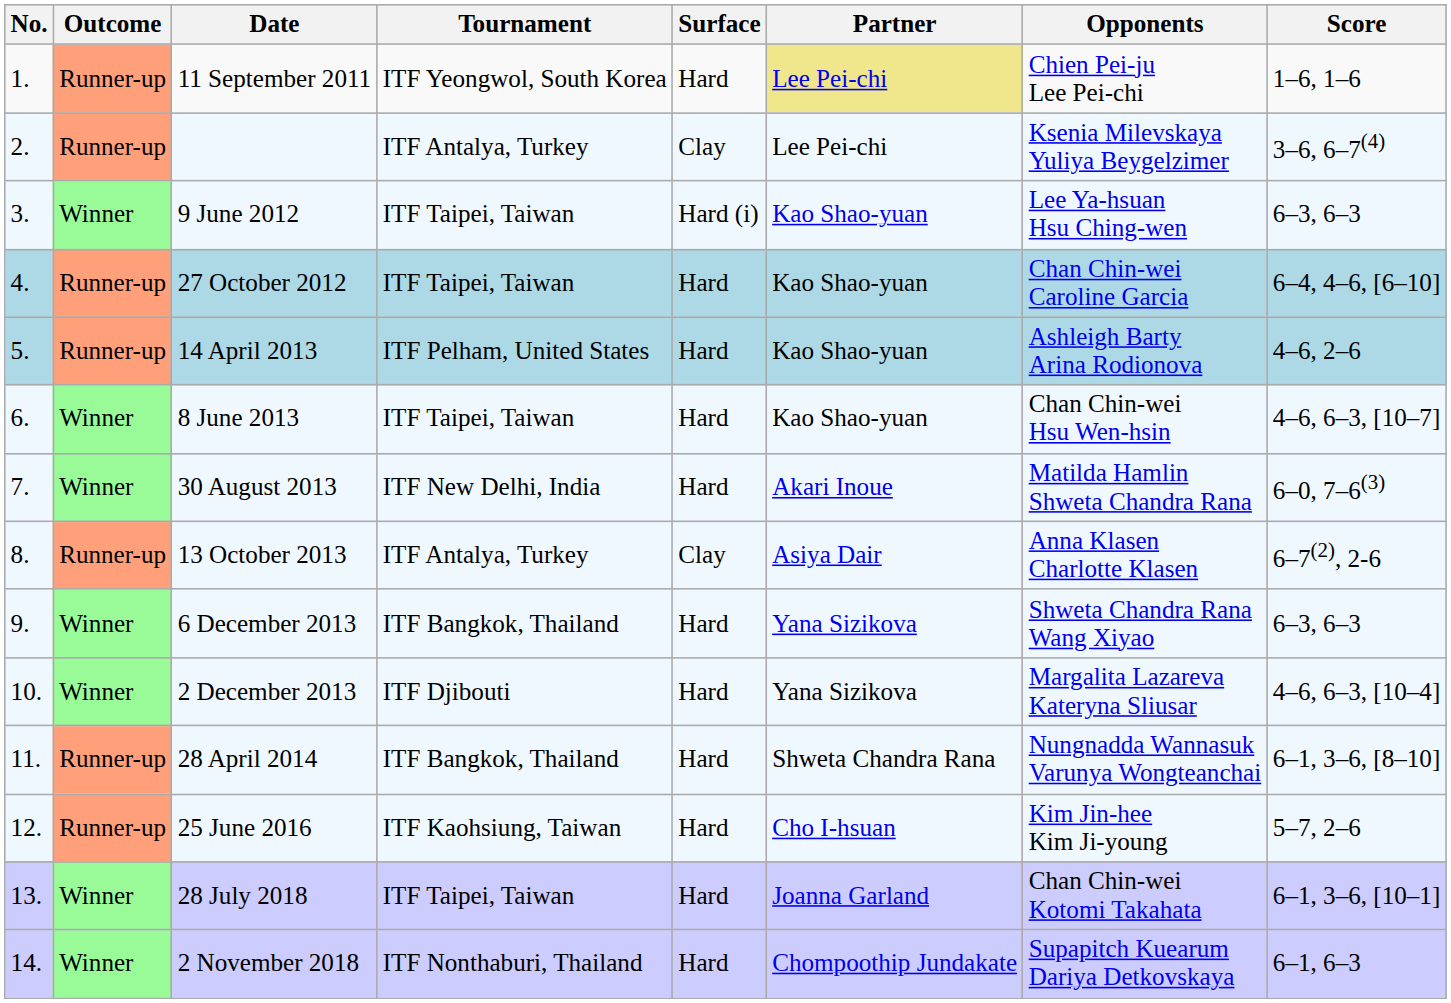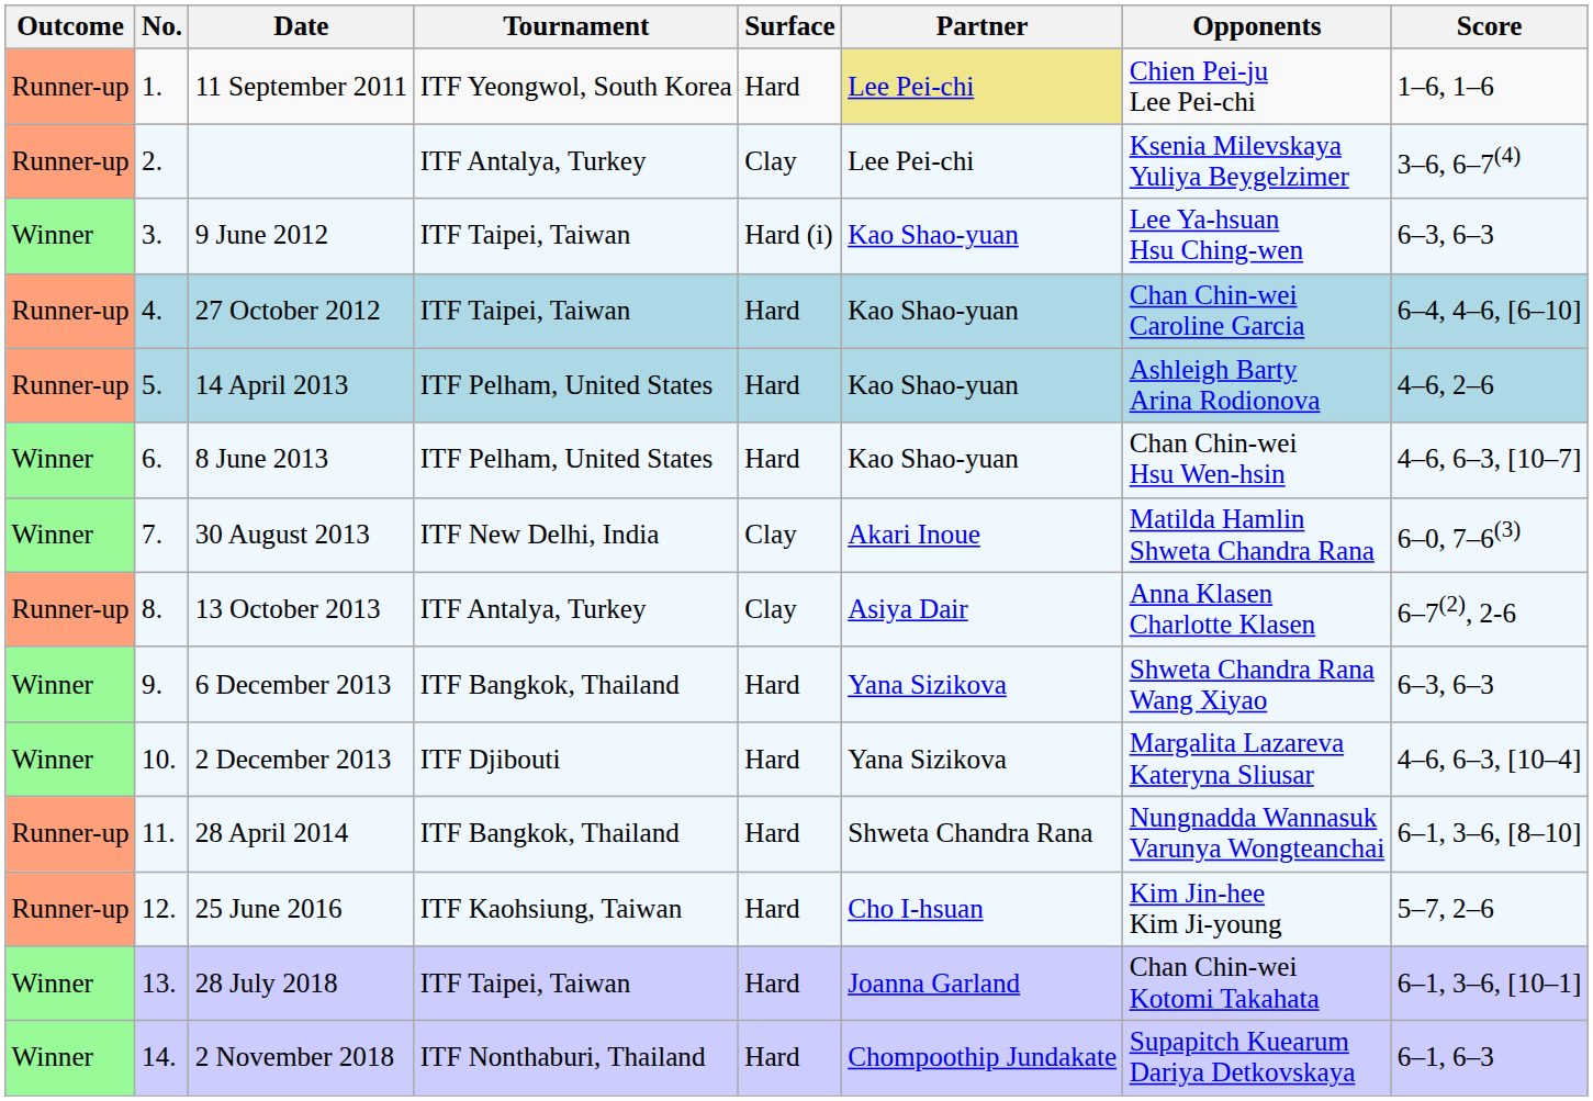 <table class="sortable wikitable">
 <tr>
+<th>Outcome</th>
 <th>No.</th>
-<th>Outcome</th>
 <th>Date</th>
 <th>Tournament</th>
 <th>Surface</th>
 <th>Partner</th>
 <th>Opponents</th>
 <th class="unsortable">Score</th>
 </tr>
 <tr>
+<td bgcolor="FFA07A">Runner-up</td>
 <td>1.</td>
-<td bgcolor="FFA07A">Runner-up</td>
 <td>11 September 2011</td>
 <td>ITF Yeongwol, South Korea</td>
 <td>Hard</td>
 <td style="background: khaki;"> <a href='#'>Lee Pei-chi</a></td>
 <td> <a href='#'>Chien Pei-ju</a> <br>  Lee Pei-chi</td>
 <td>1–6, 1–6</td>
 </tr>
 <tr style="background:#f0f8ff;">
+<td bgcolor="FFA07A">Runner-up</td>
 <td>2.</td>
-<td bgcolor="FFA07A">Runner-up</td>
 <td></td>
 <td>ITF Antalya, Turkey</td>
 <td>Clay</td>
 <td> Lee Pei-chi</td>
 <td> <a href='#'>Ksenia Milevskaya</a> <br>  <a href='#'>Yuliya Beygelzimer</a></td>
 <td>3–6, 6–7<sup>(4)</sup></td>
 </tr>
 <tr style="background:#f0f8ff;">
+<td style="background:#98fb98;">Winner</td>
 <td>3.</td>
-<td style="background:#98fb98;">Winner</td>
 <td>9 June 2012</td>
 <td>ITF Taipei, Taiwan</td>
 <td>Hard (i)</td>
 <td> <a href='#'>Kao Shao-yuan</a></td>
 <td> <a href='#'>Lee Ya-hsuan</a> <br>  <a href='#'>Hsu Ching-wen</a></td>
 <td>6–3, 6–3</td>
 </tr>
 <tr style="background:lightblue;">
+<td style="background:#ffa07a;">Runner-up</td>
 <td>4.</td>
-<td style="background:#ffa07a;">Runner-up</td>
 <td>27 October 2012</td>
 <td>ITF Taipei, Taiwan</td>
 <td>Hard</td>
 <td> Kao Shao-yuan</td>
 <td> <a href='#'>Chan Chin-wei</a> <br>  <a href='#'>Caroline Garcia</a></td>
 <td>6–4, 4–6, [6–10]</td>
 </tr>
 <tr style="background:lightblue;">
+<td style="background:#ffa07a;">Runner-up</td>
 <td>5.</td>
-<td style="background:#ffa07a;">Runner-up</td>
 <td>14 April 2013</td>
 <td>ITF Pelham, United States</td>
 <td>Hard</td>
 <td> Kao Shao-yuan</td>
 <td> <a href='#'>Ashleigh Barty</a> <br>  <a href='#'>Arina Rodionova</a></td>
 <td>4–6, 2–6</td>
 </tr>
 <tr style="background:#f0f8ff;">
+<td style="background:#98fb98;">Winner</td>
 <td>6.</td>
-<td style="background:#98fb98;">Winner</td>
 <td>8 June 2013</td>
-<td>ITF Taipei, Taiwan</td>
+<td>ITF Pelham, United States</td>
 <td>Hard</td>
 <td> Kao Shao-yuan</td>
 <td> Chan Chin-wei <br>  <a href='#'>Hsu Wen-hsin</a></td>
 <td>4–6, 6–3, [10–7]</td>
 </tr>
 <tr style="background:#f0f8ff;">
+<td style="background:#98fb98;">Winner</td>
 <td>7.</td>
-<td style="background:#98fb98;">Winner</td>
 <td>30 August 2013</td>
 <td>ITF New Delhi, India</td>
-<td>Hard</td>
+<td>Clay</td>
 <td> <a href='#'>Akari Inoue</a></td>
 <td> <a href='#'>Matilda Hamlin</a> <br>  <a href='#'>Shweta Chandra Rana</a></td>
 <td>6–0, 7–6<sup>(3)</sup></td>
 </tr>
 <tr style="background:#f0f8ff;">
+<td style="background:#ffa07a;">Runner-up</td>
 <td>8.</td>
-<td style="background:#ffa07a;">Runner-up</td>
 <td>13 October 2013</td>
 <td>ITF Antalya, Turkey</td>
 <td>Clay</td>
 <td> <a href='#'>Asiya Dair</a></td>
 <td> <a href='#'>Anna Klasen</a> <br>  <a href='#'>Charlotte Klasen</a></td>
 <td>6–7<sup>(2)</sup>, 2-6</td>
 </tr>
 <tr style="background:#f0f8ff;">
+<td style="background:#98fb98;">Winner</td>
 <td>9.</td>
-<td style="background:#98fb98;">Winner</td>
 <td>6 December 2013</td>
 <td>ITF Bangkok, Thailand</td>
 <td>Hard</td>
 <td> <a href='#'>Yana Sizikova</a></td>
 <td> <a href='#'>Shweta Chandra Rana</a> <br>  <a href='#'>Wang Xiyao</a></td>
 <td>6–3, 6–3</td>
 </tr>
 <tr style="background:#f0f8ff;">
+<td style="background:#98fb98;">Winner</td>
 <td>10.</td>
-<td style="background:#98fb98;">Winner</td>
 <td>2 December 2013</td>
 <td>ITF Djibouti</td>
 <td>Hard</td>
 <td> Yana Sizikova</td>
 <td> <a href='#'>Margalita Lazareva</a> <br>  <a href='#'>Kateryna Sliusar</a></td>
 <td>4–6, 6–3, [10–4]</td>
 </tr>
 <tr style="background:#f0f8ff;">
+<td style="background:#ffa07a;">Runner-up</td>
 <td>11.</td>
-<td style="background:#ffa07a;">Runner-up</td>
 <td>28 April 2014</td>
 <td>ITF Bangkok, Thailand</td>
 <td>Hard</td>
 <td> Shweta Chandra Rana</td>
 <td> <a href='#'>Nungnadda Wannasuk</a> <br>  <a href='#'>Varunya Wongteanchai</a></td>
 <td>6–1, 3–6, [8–10]</td>
 </tr>
 <tr style="background:#f0f8ff;">
+<td style="background:#ffa07a;">Runner-up</td>
 <td>12.</td>
-<td style="background:#ffa07a;">Runner-up</td>
 <td>25 June 2016</td>
 <td>ITF Kaohsiung, Taiwan</td>
 <td>Hard</td>
 <td> <a href='#'>Cho I-hsuan</a></td>
 <td> <a href='#'>Kim Jin-hee</a> <br>  Kim Ji-young</td>
 <td>5–7, 2–6</td>
 </tr>
 <tr style="background:#ccccff;">
+<td style="background:#98fb98;">Winner</td>
 <td>13.</td>
-<td style="background:#98fb98;">Winner</td>
 <td>28 July 2018</td>
 <td>ITF Taipei, Taiwan</td>
 <td>Hard</td>
 <td> <a href='#'>Joanna Garland</a></td>
 <td> Chan Chin-wei <br>  <a href='#'>Kotomi Takahata</a></td>
 <td>6–1, 3–6, [10–1]</td>
 </tr>
 <tr style="background:#ccccff;">
+<td style="background:#98fb98;">Winner</td>
 <td>14.</td>
-<td style="background:#98fb98;">Winner</td>
 <td>2 November 2018</td>
 <td>ITF Nonthaburi, Thailand</td>
 <td>Hard</td>
 <td> <a href='#'>Chompoothip Jundakate</a></td>
 <td> <a href='#'>Supapitch Kuearum</a> <br>  <a href='#'>Dariya Detkovskaya</a></td>
 <td>6–1, 6–3</td>
 </tr>
 </table>
